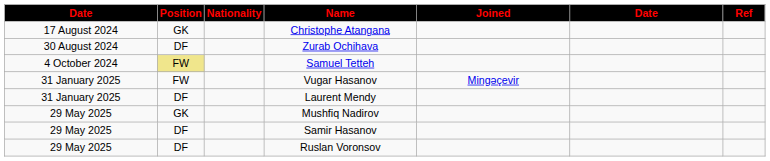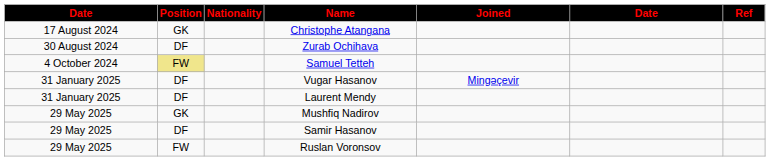 <table class="wikitable"  style="text-align:center; font-size:90%; ">
 <tr>
 <th style="background:#000000; color:#FF0000; width:200px;">Date</th>
 <th style="background:#000000; color:#FF0000; width:50px;">Position</th>
 <th style="background:#000000; color:#FF0000; width:50px;">Nationality</th>
 <th style="background:#000000; color:#FF0000; width:200px;">Name</th>
 <th style="background:#000000; color:#FF0000; width:200px;">Joined</th>
 <th style="background:#000000; color:#FF0000; width:200px;">Date</th>
 <th style="background:#000000; color:#FF0000; width:50px;">Ref</th>
 </tr>
 <tr>
 <td>17 August 2024</td>
 <td>GK</td>
 <td></td>
 <td><a href='#'>Christophe Atangana</a></td>
 <td></td>
 <td></td>
 <td></td>
 </tr>
 <tr>
 <td>30 August 2024</td>
 <td>DF</td>
 <td></td>
 <td><a href='#'>Zurab Ochihava</a></td>
 <td></td>
 <td></td>
 <td></td>
 </tr>
 <tr>
 <td>4 October 2024</td>
 <td style="background: khaki;">FW</td>
 <td></td>
 <td><a href='#'>Samuel Tetteh</a></td>
 <td></td>
 <td></td>
 <td></td>
 </tr>
 <tr>
 <td>31 January 2025</td>
-<td>FW</td>
+<td>DF</td>
 <td></td>
 <td>Vugar Hasanov</td>
 <td><a href='#'>Mingəçevir</a></td>
 <td></td>
 <td></td>
 </tr>
 <tr>
 <td>31 January 2025</td>
 <td>DF</td>
 <td></td>
 <td>Laurent Mendy</td>
 <td></td>
 <td></td>
 <td></td>
 </tr>
 <tr>
 <td>29 May 2025</td>
 <td>GK</td>
 <td></td>
 <td>Mushfiq Nadirov</td>
 <td></td>
 <td></td>
 <td></td>
 </tr>
 <tr>
 <td>29 May 2025</td>
 <td>DF</td>
 <td></td>
 <td>Samir Hasanov</td>
 <td></td>
 <td></td>
 <td></td>
 </tr>
 <tr>
 <td>29 May 2025</td>
-<td>DF</td>
+<td>FW</td>
 <td></td>
 <td>Ruslan Voronsov</td>
 <td></td>
 <td></td>
 <td></td>
 </tr>
 </table>
